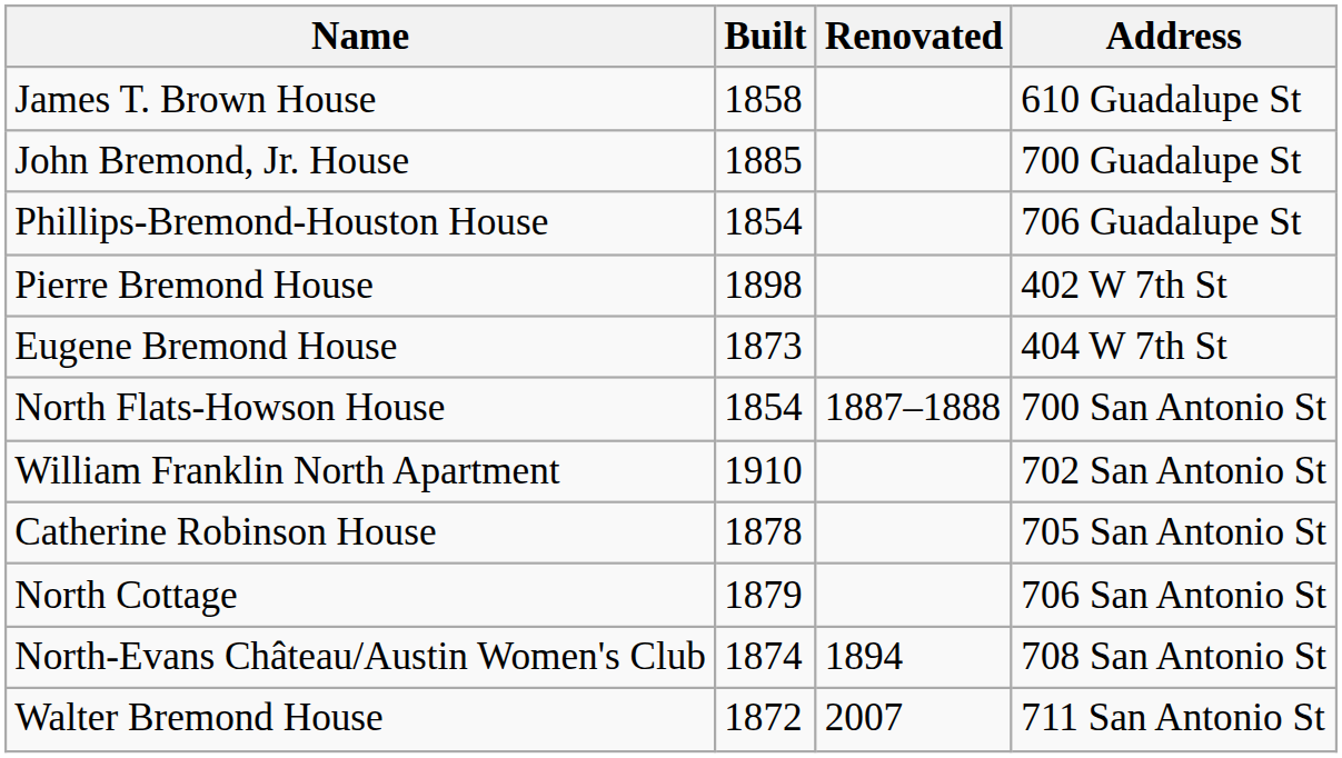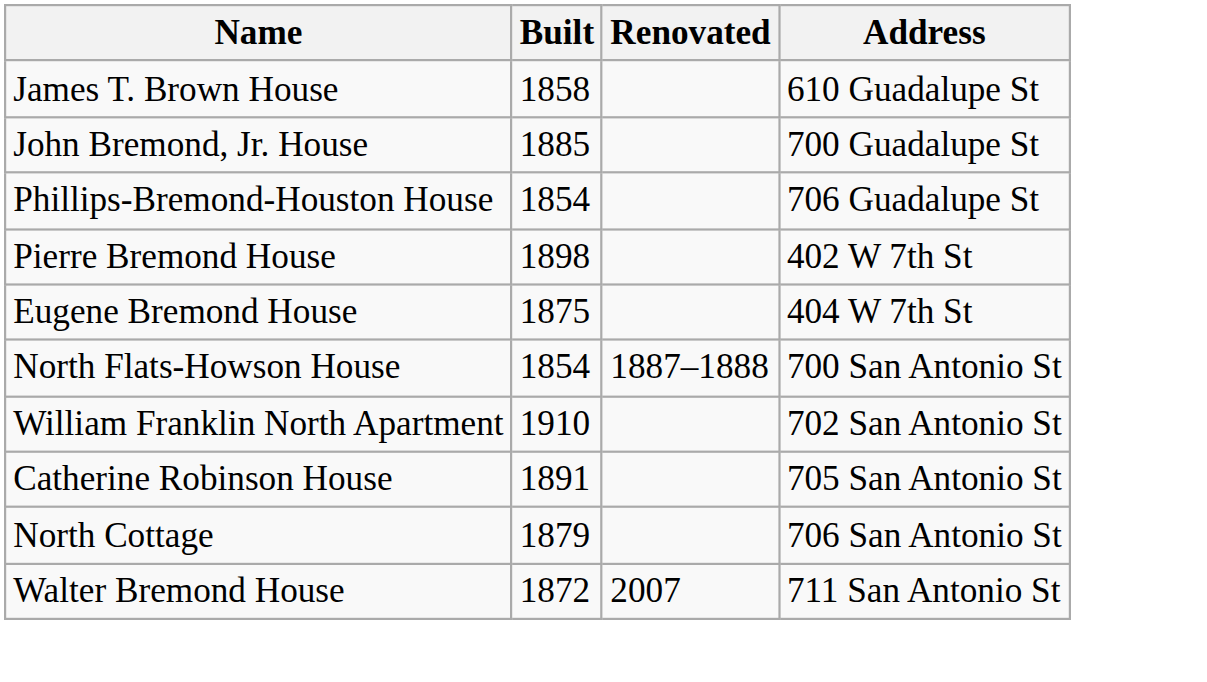 <table class="wikitable">
 <tr>
 <th>Name</th>
 <th>Built</th>
 <th>Renovated</th>
 <th>Address</th>
 </tr>
 <tr>
 <td>James T. Brown House</td>
 <td>1858</td>
 <td></td>
 <td>610 Guadalupe St</td>
 </tr>
 <tr>
 <td>John Bremond, Jr. House</td>
 <td>1885</td>
 <td></td>
 <td>700 Guadalupe St</td>
 </tr>
 <tr>
 <td>Phillips-Bremond-Houston House</td>
 <td>1854</td>
 <td></td>
 <td>706 Guadalupe St</td>
 </tr>
 <tr>
 <td>Pierre Bremond House</td>
 <td>1898</td>
 <td></td>
 <td>402 W 7th St</td>
 </tr>
 <tr>
 <td>Eugene Bremond House</td>
-<td>1873</td>
+<td>1875</td>
 <td></td>
 <td>404 W 7th St</td>
 </tr>
 <tr>
 <td>North Flats-Howson House</td>
 <td>1854</td>
 <td>1887–1888</td>
 <td>700 San Antonio St</td>
 </tr>
 <tr>
 <td>William Franklin North Apartment</td>
 <td>1910</td>
 <td></td>
 <td>702 San Antonio St</td>
 </tr>
 <tr>
 <td>Catherine Robinson House</td>
-<td>1878</td>
+<td>1891</td>
 <td></td>
 <td>705 San Antonio St</td>
 </tr>
 <tr>
 <td>North Cottage</td>
 <td>1879</td>
 <td></td>
 <td>706 San Antonio St</td>
 </tr>
 <tr>
-<td>North-Evans Château/Austin Women's Club</td>
-<td>1874</td>
-<td>1894</td>
-<td>708 San Antonio St</td>
-</tr>
-<tr>
 <td>Walter Bremond House</td>
 <td>1872</td>
 <td>2007</td>
 <td>711 San Antonio St</td>
 </tr>
 </table>
